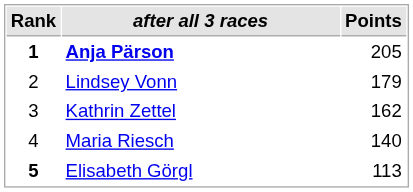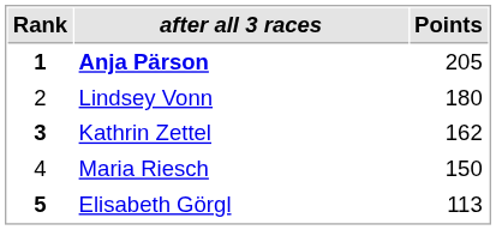 <table cellspacing="1" cellpadding="3" style="border:1px solid #AAAAAA;font-size:86%">
 <tr bgcolor="#E4E4E4">
 <th style="border-bottom:1px solid #AAAAAA" width=10>Rank</th>
 <th style="border-bottom:1px solid #AAAAAA" width=200><strong><em>after all 3 races</em></strong></th>
 <th style="border-bottom:1px solid #AAAAAA" width=20>Points</th>
 </tr>
 <tr>
 <td align="center"><strong>1</strong></td>
 <td> <strong><a href='#'>Anja Pärson</a> </strong></td>
 <td align="right">205</td>
 </tr>
 <tr>
 <td align="center">2</td>
 <td> <a href='#'>Lindsey Vonn</a></td>
-<td align="right">179</td>
+<td align="right">180</td>
 </tr>
 <tr>
-<td align="center">3</td>
+<td align="center"><strong>3</strong></td>
 <td> <a href='#'>Kathrin Zettel</a></td>
 <td align="right">162</td>
 </tr>
 <tr>
 <td align="center">4</td>
 <td> <a href='#'>Maria Riesch</a></td>
-<td align="right">140</td>
+<td align="right">150</td>
 </tr>
 <tr>
 <td align="center"><strong>5</strong></td>
 <td> <a href='#'>Elisabeth Görgl</a></td>
 <td align="right">113</td>
 </tr>
 </table>
